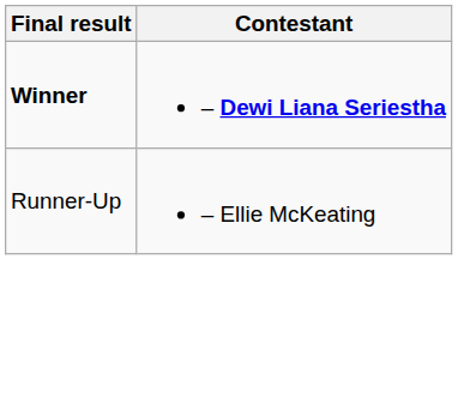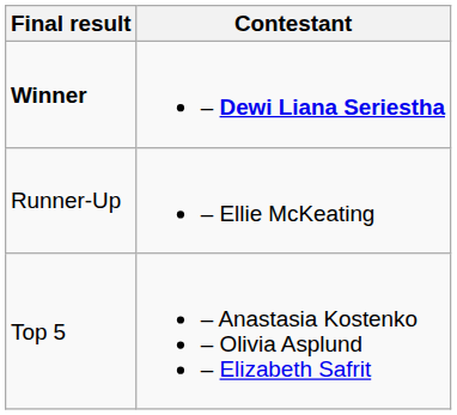 <table class="wikitable sortable" style="font-size:95%;">
 <tr>
 <th>Final result</th>
 <th>Contestant</th>
 </tr>
 <tr>
 <td><strong>Winner</strong></td>
 <td><br><ul><li><strong></strong> – <strong><a href='#'>Dewi Liana Seriestha</a></strong></li></ul></td>
 </tr>
 <tr>
 <td>Runner-Up</td>
 <td><br><ul><li> – Ellie McKeating</li></ul></td>
 </tr>
+<tr>
+<td>Top 5</td>
+<td><br><ul><li> – Anastasia Kostenko</li><li> – Olivia Asplund</li><li> – <a href='#'>Elizabeth Safrit</a></li></ul></td>
+</tr>
 </table>
